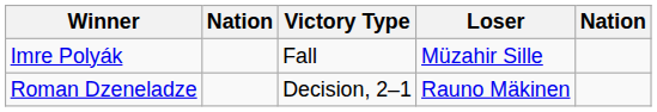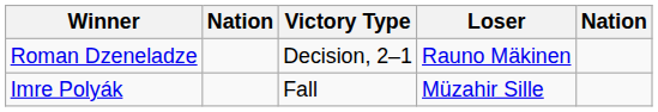 <table class="wikitable sortable" style="text-align:left;">
 <tr>
 <th>Winner</th>
 <th>Nation</th>
 <th>Victory Type</th>
 <th>Loser</th>
 <th>Nation</th>
 </tr>
 <tr>
+<td><a href='#'>Roman Dzeneladze</a></td>
+<td></td>
+<td>Decision, 2–1</td>
+<td><a href='#'>Rauno Mäkinen</a></td>
+<td></td>
+</tr>
+<tr>
 <td><a href='#'>Imre Polyák</a></td>
 <td></td>
 <td>Fall</td>
 <td><a href='#'>Müzahir Sille</a></td>
 <td></td>
 </tr>
-<tr>
-<td><a href='#'>Roman Dzeneladze</a></td>
-<td></td>
-<td>Decision, 2–1</td>
-<td><a href='#'>Rauno Mäkinen</a></td>
-<td></td>
-</tr>
 </table>
